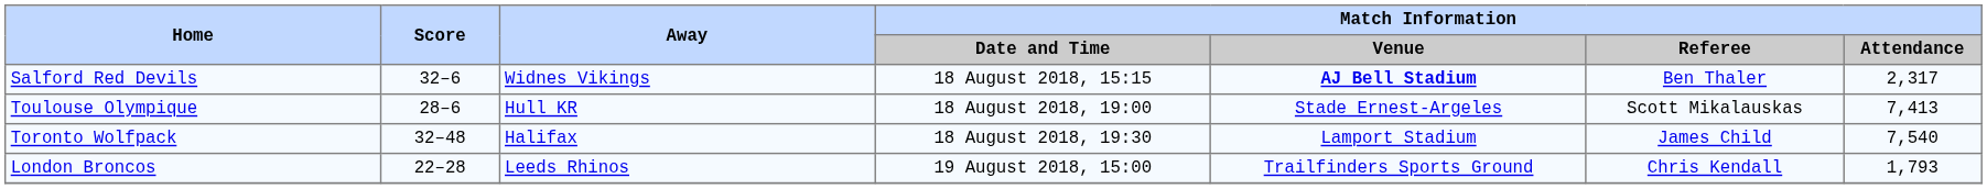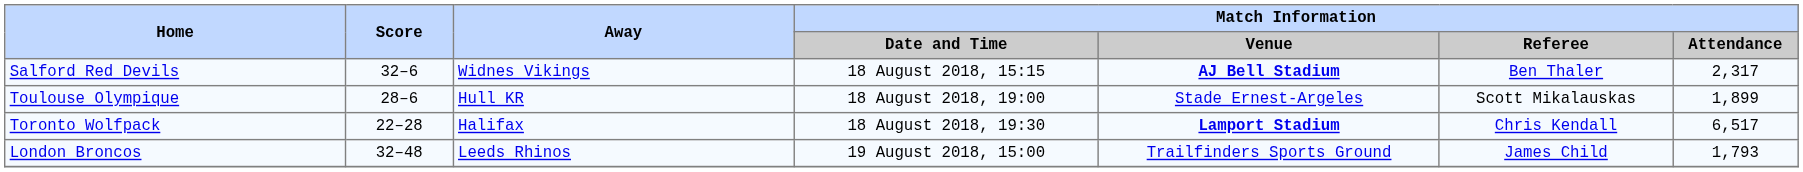 <table border=1 style="border-collapse:collapse; font-size:85%; text-align:center;" cellpadding=3 cellspacing=0 width=100%>
 <tr bgcolor=#C1D8FF>
 <th rowspan=2 width=19%>Home</th>
 <th rowspan=2 width=6%>Score</th>
 <th rowspan=2 width=19%>Away</th>
 <th colspan=6>Match Information</th>
 </tr>
 <tr bgcolor=#CCCCCC>
 <th width=17%>Date and Time</th>
 <th width=19%>Venue</th>
 <th width=13%>Referee</th>
 <th width=7%>Attendance</th>
 </tr>
 <tr bgcolor=#F5FAFF>
 <td align=left> <a href='#'>Salford Red Devils</a></td>
 <td>32–6</td>
 <td align=left> <a href='#'>Widnes Vikings</a></td>
 <td>18 August 2018, 15:15</td>
 <td><strong><a href='#'>AJ Bell Stadium</a></strong></td>
 <td><a href='#'>Ben Thaler</a></td>
 <td>2,317</td>
 </tr>
 <tr bgcolor=#F5FAFF>
 <td align=left> <a href='#'>Toulouse Olympique</a></td>
 <td>28–6</td>
 <td align=left> <a href='#'>Hull KR</a></td>
 <td>18 August 2018, 19:00</td>
 <td><a href='#'>Stade Ernest-Argeles</a></td>
 <td>Scott Mikalauskas</td>
-<td>7,413</td>
+<td>1,899</td>
 </tr>
 <tr bgcolor=#F5FAFF>
 <td align=left> <a href='#'>Toronto Wolfpack</a></td>
-<td>32–48</td>
+<td>22–28</td>
 <td align=left> <a href='#'>Halifax</a></td>
 <td>18 August 2018, 19:30</td>
-<td><a href='#'>Lamport Stadium</a></td>
-<td><a href='#'>James Child</a></td>
-<td>7,540</td>
+<td><strong><a href='#'>Lamport Stadium</a></strong></td>
+<td><a href='#'>Chris Kendall</a></td>
+<td>6,517</td>
 </tr>
 <tr bgcolor=#F5FAFF>
 <td align=left> <a href='#'>London Broncos</a></td>
-<td>22–28</td>
+<td>32–48</td>
 <td align=left> <a href='#'>Leeds Rhinos</a></td>
 <td>19 August 2018, 15:00</td>
 <td><a href='#'>Trailfinders Sports Ground</a></td>
-<td><a href='#'>Chris Kendall</a></td>
+<td><a href='#'>James Child</a></td>
 <td>1,793</td>
 </tr>
 <tr bgcolor=#F5FAFF>
 </tr>
 </table>
